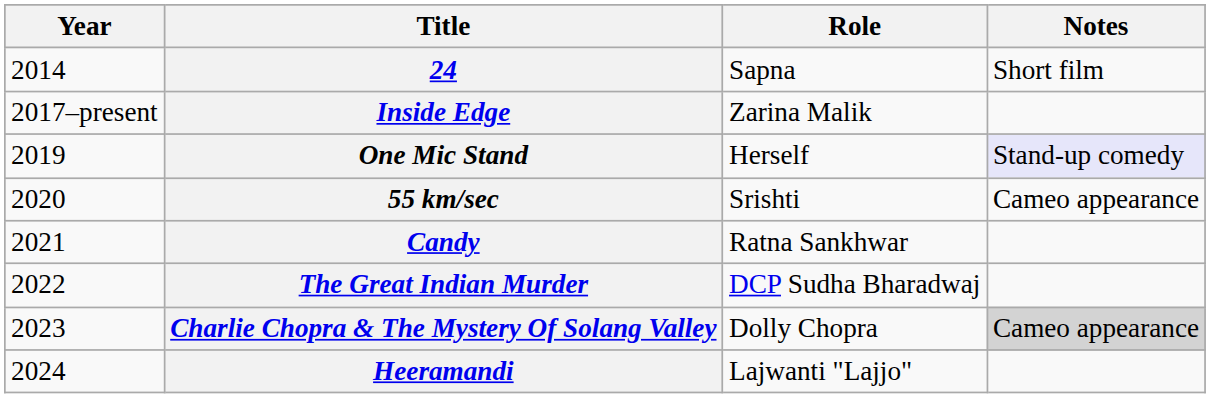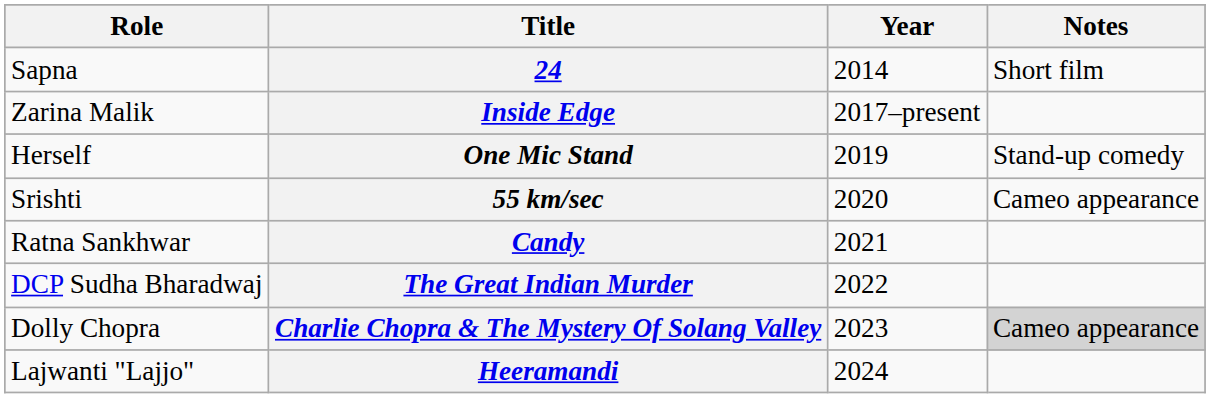 <table class="wikitable sortable plainrowheaders">
 <tr style="background:#ccc; text-align:center;">
+<th scope="col">Role</th>
+<th scope="col">Title</th>
 <th scope="col">Year</th>
-<th scope="col">Title</th>
-<th scope="col">Role</th>
 <th scope="col" class="unsortable">Notes</th>
 </tr>
 <tr>
+<td>Sapna</td>
+<th scope="row"><em><a href='#'>24</a></em></th>
 <td>2014</td>
-<th scope="row"><em><a href='#'>24</a></em></th>
-<td>Sapna</td>
 <td>Short film</td>
 </tr>
 <tr>
+<td>Zarina Malik</td>
+<th scope="row"><em><a href='#'>Inside Edge</a></em></th>
 <td>2017–present</td>
-<th scope="row"><em><a href='#'>Inside Edge</a></em></th>
-<td>Zarina Malik</td>
 <td></td>
 </tr>
 <tr>
+<td>Herself</td>
+<th scope="row"><em>One Mic Stand</em></th>
 <td>2019</td>
-<th scope="row"><em>One Mic Stand</em></th>
-<td>Herself</td>
-<td style="background: lavender;">Stand-up comedy</td>
+<td>Stand-up comedy</td>
 </tr>
 <tr>
+<td>Srishti</td>
+<th scope="row"><em>55 km/sec</em></th>
 <td>2020</td>
-<th scope="row"><em>55 km/sec</em></th>
-<td>Srishti</td>
 <td>Cameo appearance</td>
 </tr>
 <tr>
+<td>Ratna Sankhwar</td>
+<th scope="row"><em><a href='#'>Candy</a></em></th>
 <td>2021</td>
-<th scope="row"><em><a href='#'>Candy</a></em></th>
-<td>Ratna Sankhwar</td>
 <td></td>
 </tr>
 <tr>
+<td><a href='#'>DCP</a> Sudha Bharadwaj</td>
+<th scope="row"><em><a href='#'>The Great Indian Murder</a></em></th>
 <td>2022</td>
-<th scope="row"><em><a href='#'>The Great Indian Murder</a></em></th>
-<td><a href='#'>DCP</a> Sudha Bharadwaj</td>
 <td></td>
 </tr>
 <tr>
+<td>Dolly Chopra</td>
+<th scope="row"><em><a href='#'>Charlie Chopra & The Mystery Of Solang Valley</a></em></th>
 <td>2023</td>
-<th scope="row"><em><a href='#'>Charlie Chopra & The Mystery Of Solang Valley</a></em></th>
-<td>Dolly Chopra</td>
 <td style="background: lightgrey;">Cameo appearance</td>
 </tr>
 <tr>
+<td>Lajwanti "Lajjo"</td>
+<th scope="row"><em><a href='#'>Heeramandi</a></em></th>
 <td>2024</td>
-<th scope="row"><em><a href='#'>Heeramandi</a></em></th>
-<td>Lajwanti "Lajjo"</td>
 <td></td>
 </tr>
 </table>
